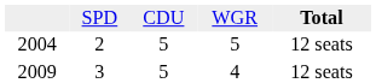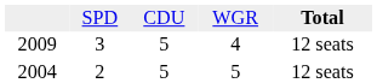 <table border="0" cellpadding="2" cellspacing="0" width="300">
 <tr bgcolor="#eeeeee" align="center">
 <td></td>
 <td><a href='#'>SPD</a></td>
 <td><a href='#'>CDU</a></td>
 <td><a href='#'>WGR</a></td>
 <td><strong>Total</strong></td>
 </tr>
 <tr align="center">
+<td>2009</td>
+<td>3</td>
+<td>5</td>
+<td>4</td>
+<td>12 seats</td>
+</tr>
+<tr align="center">
 <td>2004</td>
 <td>2</td>
 <td>5</td>
 <td>5</td>
 <td>12 seats</td>
 </tr>
-<tr align="center">
-<td>2009</td>
-<td>3</td>
-<td>5</td>
-<td>4</td>
-<td>12 seats</td>
-</tr>
 </table>
